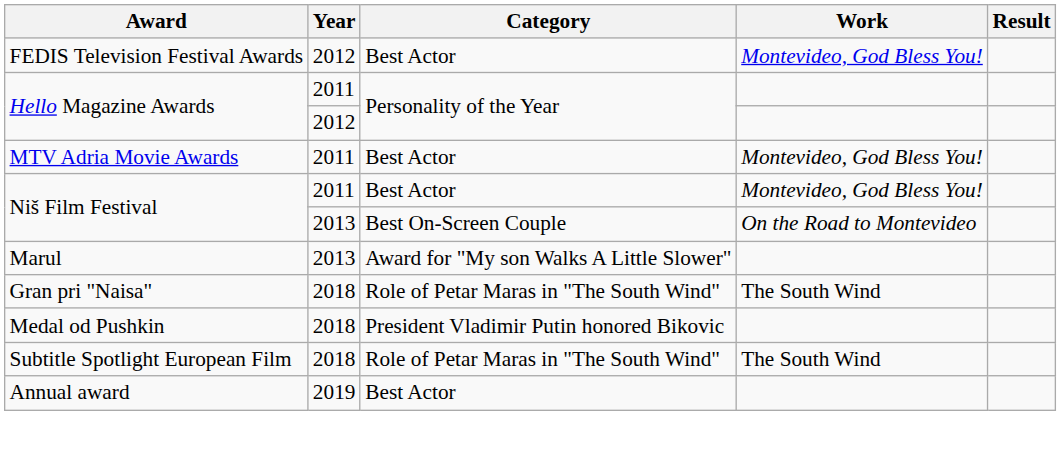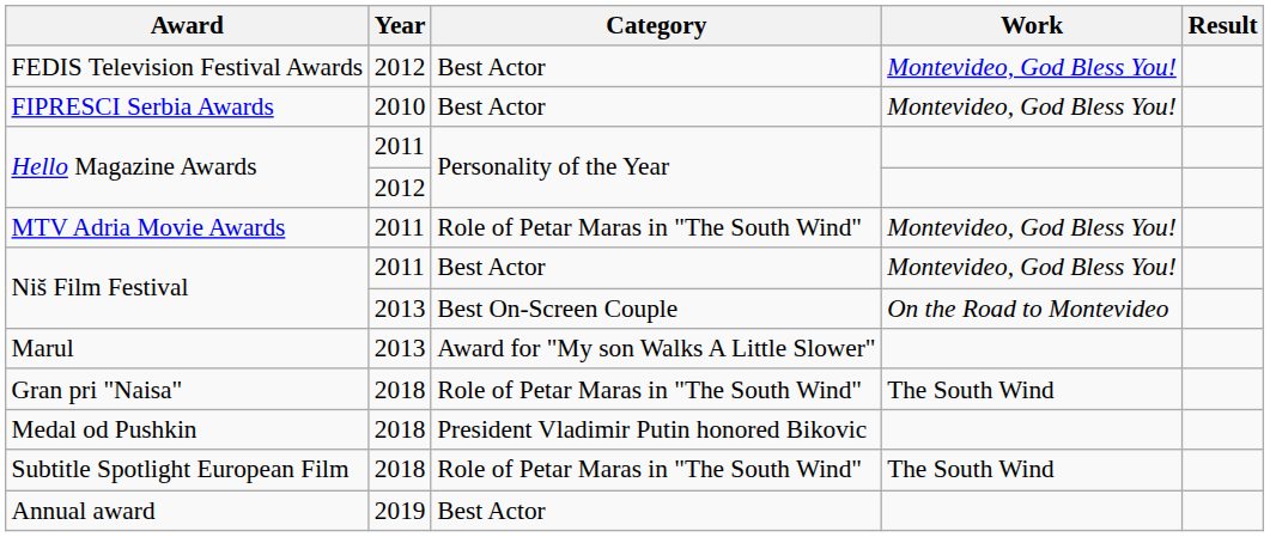 <table class="wikitable sortable">
 <tr>
 <th>Award</th>
 <th>Year</th>
 <th>Category</th>
 <th>Work</th>
 <th>Result</th>
 </tr>
 <tr>
 <td>FEDIS Television Festival Awards</td>
 <td>2012</td>
 <td>Best Actor</td>
 <td><em><a href='#'>Montevideo, God Bless You!</a></em></td>
+<td></td>
+</tr>
+<tr>
+<td><a href='#'>FIPRESCI Serbia Awards</a></td>
+<td>2010</td>
+<td>Best Actor</td>
+<td><em>Montevideo, God Bless You!</em></td>
 <td></td>
 </tr>
 <tr>
 <td rowspan="2"><em><a href='#'>Hello</a></em> Magazine Awards</td>
 <td>2011</td>
 <td rowspan="2">Personality of the Year</td>
 <td></td>
 <td></td>
 </tr>
 <tr>
 <td>2012</td>
 <td></td>
 <td></td>
 </tr>
 <tr>
 <td><a href='#'>MTV Adria Movie Awards</a></td>
 <td>2011</td>
-<td>Best Actor</td>
+<td>Role of Petar Maras in "The South Wind"</td>
 <td><em>Montevideo, God Bless You!</em></td>
 <td></td>
 </tr>
 <tr>
 <td rowspan="2">Niš Film Festival</td>
 <td>2011</td>
 <td>Best Actor</td>
 <td><em>Montevideo, God Bless You!</em></td>
 <td></td>
 </tr>
 <tr>
 <td>2013</td>
 <td>Best On-Screen Couple</td>
 <td><em>On the Road to Montevideo</em></td>
 <td></td>
 </tr>
 <tr>
 <td>Marul</td>
 <td>2013</td>
 <td>Award for "My son Walks A Little Slower"</td>
 <td></td>
 <td></td>
 </tr>
 <tr>
 <td>Gran pri "Naisa"</td>
 <td>2018</td>
 <td>Role of Petar Maras in "The South Wind"</td>
 <td>The South Wind</td>
 <td></td>
 </tr>
 <tr>
 <td>Medal od Pushkin</td>
 <td>2018</td>
 <td>President Vladimir Putin honored Bikovic</td>
 <td></td>
 <td></td>
 </tr>
 <tr>
 <td>Subtitle Spotlight European Film</td>
 <td>2018</td>
 <td>Role of Petar Maras in "The South Wind"</td>
 <td>The South Wind</td>
 <td></td>
 </tr>
 <tr>
 <td>Annual award</td>
 <td>2019</td>
 <td>Best Actor</td>
 <td></td>
 <td></td>
 </tr>
 </table>
